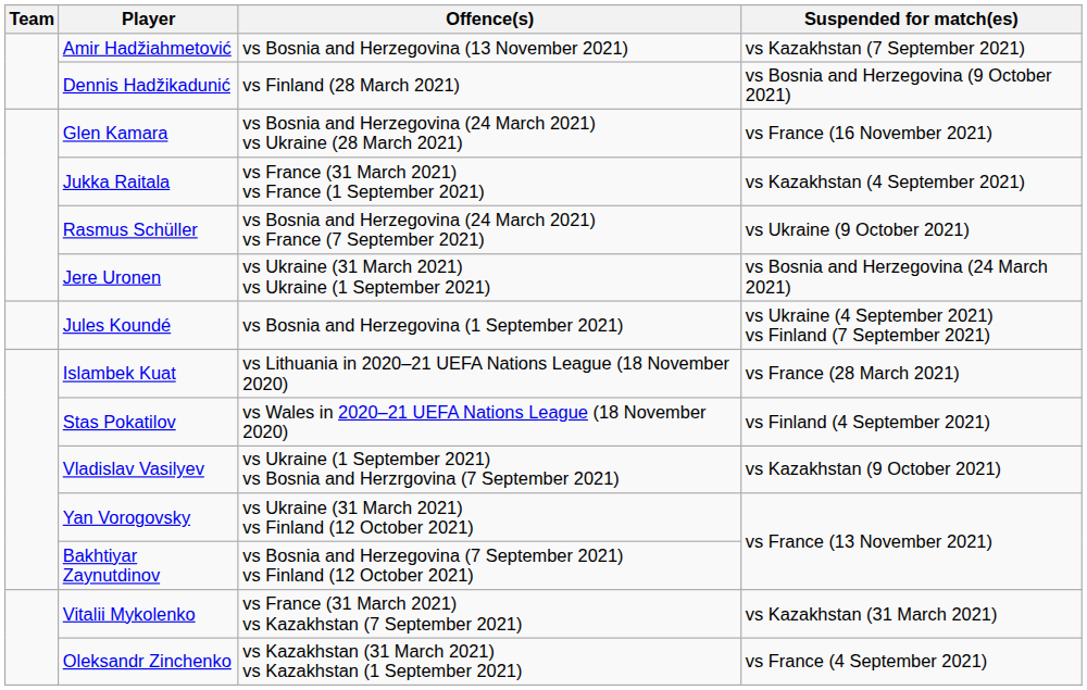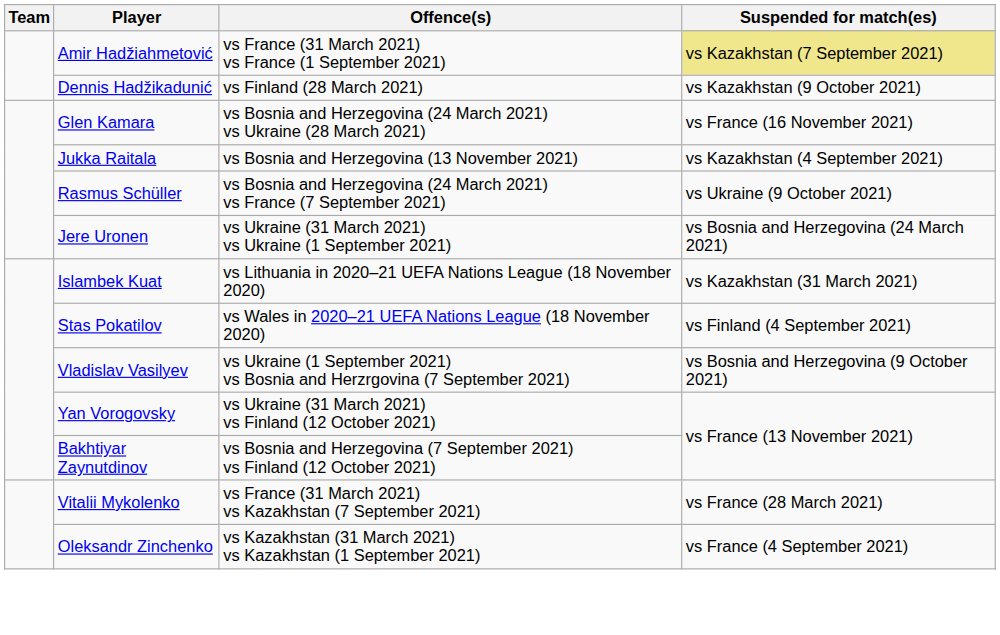 <table class="wikitable" style="font-size:90%">
 <tr>
 <th>Team</th>
 <th>Player</th>
 <th>Offence(s)</th>
 <th>Suspended for match(es)</th>
 </tr>
 <tr>
 <td rowspan=2></td>
 <td><a href='#'>Amir Hadžiahmetović</a></td>
-<td> vs Bosnia and Herzegovina (13 November 2021)</td>
-<td>vs Kazakhstan (7 September 2021)</td>
+<td> vs France (31 March 2021)<br> vs France (1 September 2021)</td>
+<td style="background: khaki;">vs Kazakhstan (7 September 2021)</td>
 </tr>
 <tr>
 <td><a href='#'>Dennis Hadžikadunić</a></td>
 <td> vs Finland (28 March 2021)</td>
-<td>vs Bosnia and Herzegovina (9 October 2021)</td>
+<td>vs Kazakhstan (9 October 2021)</td>
 </tr>
 <tr>
 <td rowspan=4></td>
 <td><a href='#'>Glen Kamara</a></td>
 <td> vs Bosnia and Herzegovina (24 March 2021)<br> vs Ukraine (28 March 2021)</td>
 <td>vs France (16 November 2021)</td>
 </tr>
 <tr>
 <td><a href='#'>Jukka Raitala</a></td>
-<td> vs France (31 March 2021)<br> vs France (1 September 2021)</td>
+<td> vs Bosnia and Herzegovina (13 November 2021)</td>
 <td>vs Kazakhstan (4 September 2021)</td>
 </tr>
 <tr>
 <td><a href='#'>Rasmus Schüller</a></td>
 <td> vs Bosnia and Herzegovina (24 March 2021)<br> vs France (7 September 2021)</td>
 <td>vs Ukraine (9 October 2021)</td>
 </tr>
 <tr>
 <td><a href='#'>Jere Uronen</a></td>
 <td> vs Ukraine (31 March 2021)<br> vs Ukraine (1 September 2021)</td>
 <td>vs Bosnia and Herzegovina (24 March 2021)</td>
 </tr>
 <tr>
-<td></td>
-<td><a href='#'>Jules Koundé</a></td>
-<td> vs Bosnia and Herzegovina (1 September 2021)</td>
-<td>vs Ukraine (4 September 2021)<br>vs Finland (7 September 2021)</td>
-</tr>
-<tr>
 <td rowspan=5></td>
 <td><a href='#'>Islambek Kuat</a></td>
 <td> vs Lithuania in 2020–21 UEFA Nations League (18 November 2020)</td>
-<td>vs France (28 March 2021)</td>
+<td>vs Kazakhstan (31 March 2021)</td>
 </tr>
 <tr>
 <td><a href='#'>Stas Pokatilov</a></td>
 <td> vs Wales in <a href='#'>2020–21 UEFA Nations League</a> (18 November 2020)</td>
 <td>vs Finland (4 September 2021)</td>
 </tr>
 <tr>
 <td><a href='#'>Vladislav Vasilyev</a></td>
 <td> vs Ukraine (1 September 2021)<br> vs Bosnia and Herzrgovina (7 September 2021)</td>
-<td>vs Kazakhstan (9 October 2021)</td>
+<td>vs Bosnia and Herzegovina (9 October 2021)</td>
 </tr>
 <tr>
 <td><a href='#'>Yan Vorogovsky</a></td>
 <td> vs Ukraine (31 March 2021)<br> vs Finland (12 October 2021)</td>
 <td rowspan=2>vs France (13 November 2021)</td>
 </tr>
 <tr>
 <td><a href='#'>Bakhtiyar Zaynutdinov</a></td>
 <td> vs Bosnia and Herzegovina (7 September 2021)<br> vs Finland (12 October 2021)</td>
 </tr>
 <tr>
 <td rowspan=2></td>
 <td><a href='#'>Vitalii Mykolenko</a></td>
 <td> vs France (31 March 2021)<br> vs Kazakhstan (7 September 2021)</td>
-<td>vs Kazakhstan (31 March 2021)</td>
+<td>vs France (28 March 2021)</td>
 </tr>
 <tr>
 <td><a href='#'>Oleksandr Zinchenko</a></td>
 <td> vs Kazakhstan (31 March 2021)<br> vs Kazakhstan (1 September 2021)</td>
 <td>vs France (4 September 2021)</td>
 </tr>
 </table>
